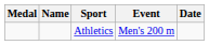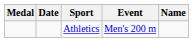 <table class="wikitable sortable" style="font-size:95%">
 <tr>
 <th>Medal</th>
-<th>Name</th>
+<th>Date</th>
 <th>Sport</th>
 <th>Event</th>
-<th>Date</th>
+<th>Name</th>
 </tr>
 <tr>
 <td></td>
 <td></td>
 <td><a href='#'>Athletics</a></td>
 <td><a href='#'>Men's 200 m</a></td>
 <td></td>
 </tr>
 </table>
